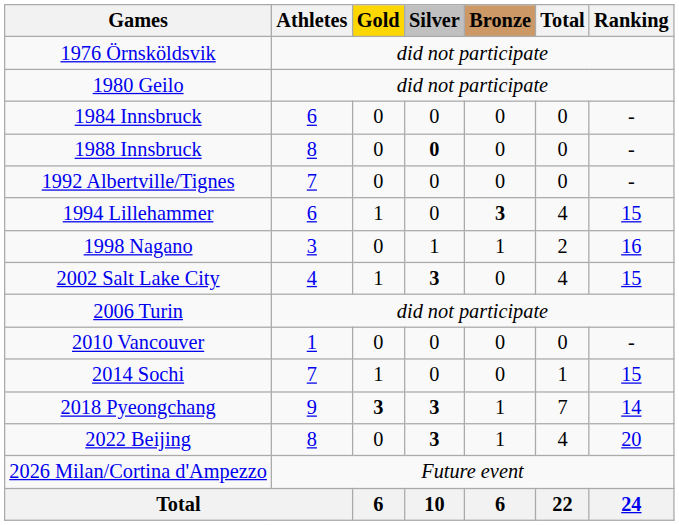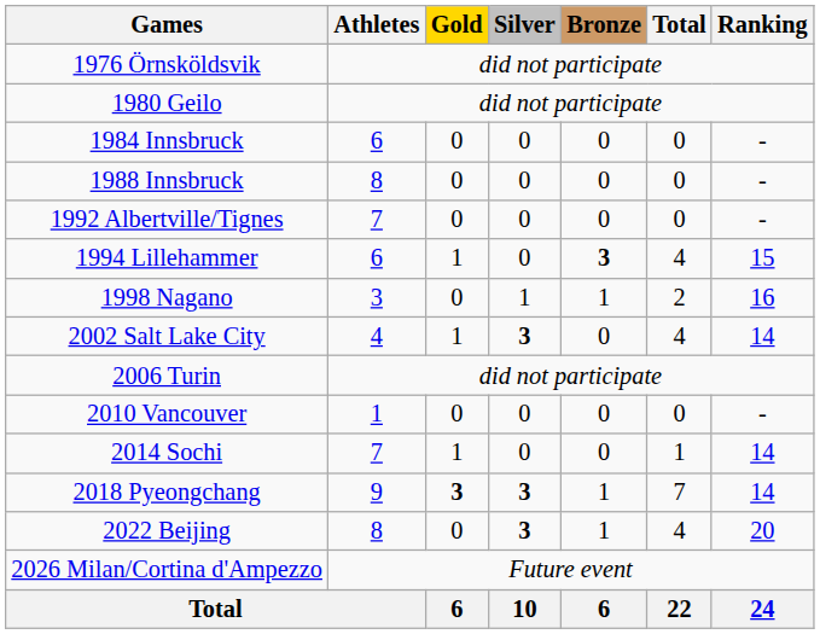 <table class="wikitable sortable" style="text-align:center;">
 <tr>
 <th>Games</th>
 <th>Athletes</th>
 <td style="background:gold; font-weight:bold;">Gold</td>
 <td style="background:silver; font-weight:bold;">Silver</td>
 <td style="background:#cc9966; font-weight:bold;">Bronze</td>
 <th>Total</th>
 <th>Ranking</th>
 </tr>
 <tr>
 <td> <a href='#'>1976 Örnsköldsvik</a></td>
 <td colspan=6><em>did not participate</em></td>
 </tr>
 <tr>
 <td> <a href='#'>1980 Geilo</a></td>
 <td colspan=6><em>did not participate</em></td>
 </tr>
 <tr>
 <td> <a href='#'>1984 Innsbruck</a></td>
 <td><a href='#'>6</a></td>
 <td>0</td>
 <td>0</td>
 <td>0</td>
 <td>0</td>
 <td>-</td>
 </tr>
 <tr>
 <td>  <a href='#'>1988 Innsbruck</a></td>
 <td><a href='#'>8</a></td>
 <td>0</td>
-<td><strong>0</strong></td>
+<td>0</td>
 <td>0</td>
 <td>0</td>
 <td>-</td>
 </tr>
 <tr>
 <td> <a href='#'>1992 Albertville/Tignes</a></td>
 <td><a href='#'>7</a></td>
 <td>0</td>
 <td>0</td>
 <td>0</td>
 <td>0</td>
 <td>-</td>
 </tr>
 <tr>
 <td> <a href='#'>1994 Lillehammer</a></td>
 <td><a href='#'>6</a></td>
 <td>1</td>
 <td>0</td>
 <td><strong>3</strong></td>
 <td>4</td>
 <td><a href='#'>15</a></td>
 </tr>
 <tr>
 <td> <a href='#'>1998 Nagano</a></td>
 <td><a href='#'>3</a></td>
 <td>0</td>
 <td>1</td>
 <td>1</td>
 <td>2</td>
 <td><a href='#'>16</a></td>
 </tr>
 <tr>
 <td> <a href='#'>2002 Salt Lake City</a></td>
 <td><a href='#'>4</a></td>
 <td>1</td>
 <td><strong>3</strong></td>
 <td>0</td>
 <td>4</td>
-<td><a href='#'>15</a></td>
+<td><a href='#'>14</a></td>
 </tr>
 <tr>
 <td> <a href='#'>2006 Turin</a></td>
 <td colspan=6><em>did not participate</em></td>
 </tr>
 <tr>
 <td> <a href='#'>2010 Vancouver</a></td>
 <td><a href='#'>1</a></td>
 <td>0</td>
 <td>0</td>
 <td>0</td>
 <td>0</td>
 <td>-</td>
 </tr>
 <tr>
 <td> <a href='#'>2014 Sochi</a></td>
 <td><a href='#'>7</a></td>
 <td>1</td>
 <td>0</td>
 <td>0</td>
 <td>1</td>
-<td><a href='#'>15</a></td>
+<td><a href='#'>14</a></td>
 </tr>
 <tr>
 <td> <a href='#'>2018 Pyeongchang</a></td>
 <td><a href='#'>9</a></td>
 <td><strong>3</strong></td>
 <td><strong>3</strong></td>
 <td>1</td>
 <td>7</td>
 <td><a href='#'>14</a></td>
 </tr>
 <tr>
 <td> <a href='#'>2022 Beijing</a></td>
 <td><a href='#'>8</a></td>
 <td>0</td>
 <td><strong>3</strong></td>
 <td>1</td>
 <td>4</td>
 <td><a href='#'>20</a></td>
 </tr>
 <tr>
 <td> <a href='#'>2026 Milan/Cortina d'Ampezzo</a></td>
 <td colspan=6><em>Future event</em></td>
 </tr>
 <tr class="sortbottom" align=center>
 <th colspan=2>Total</th>
 <th>6</th>
 <th>10</th>
 <th>6</th>
 <th>22</th>
 <th><a href='#'>24</a></th>
 </tr>
 </table>
